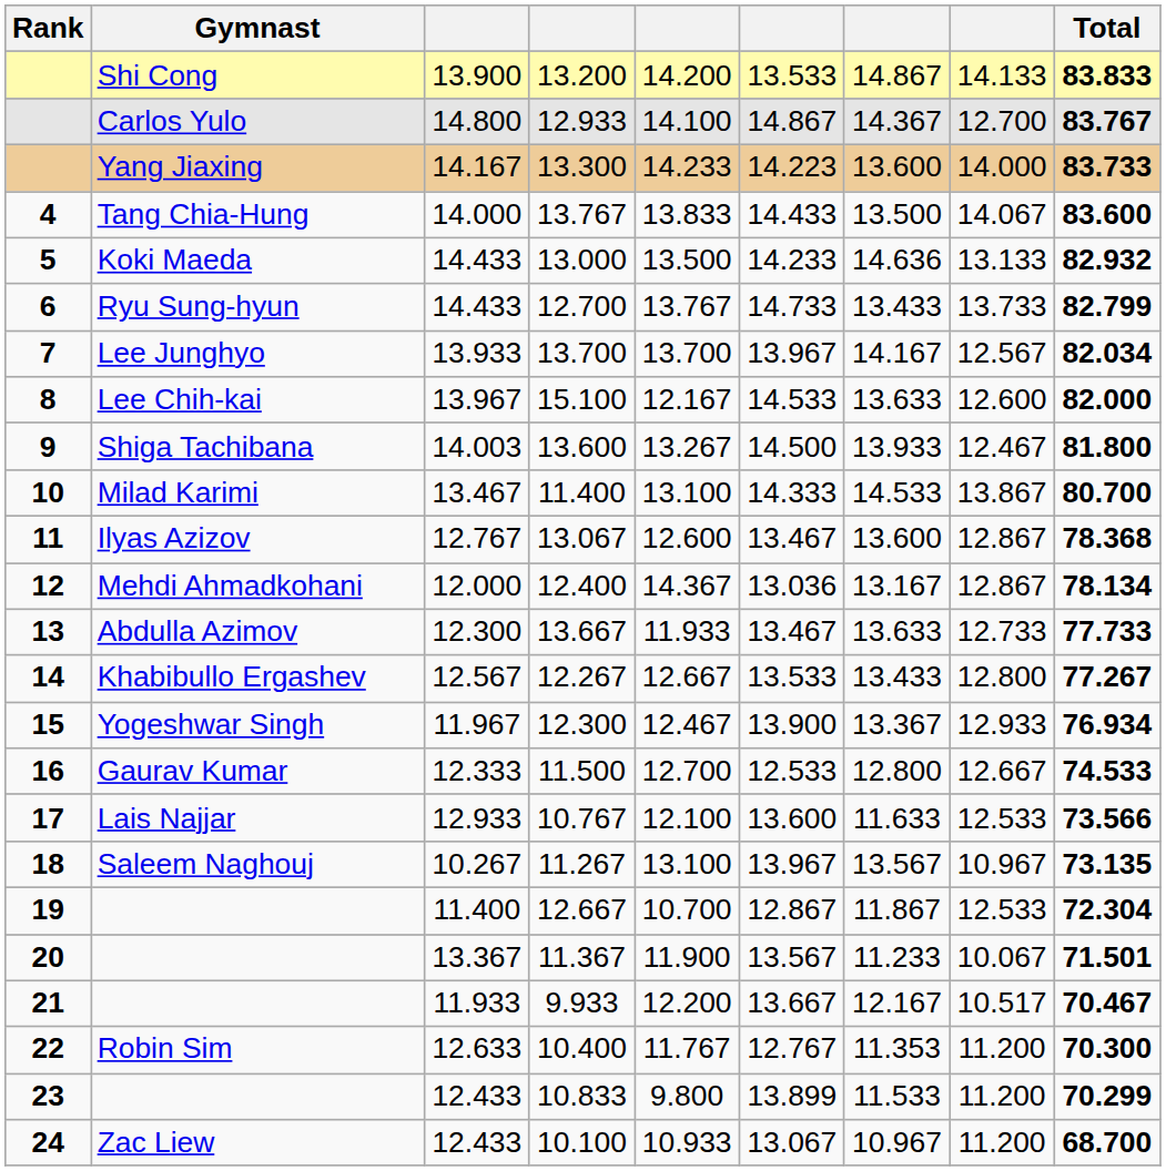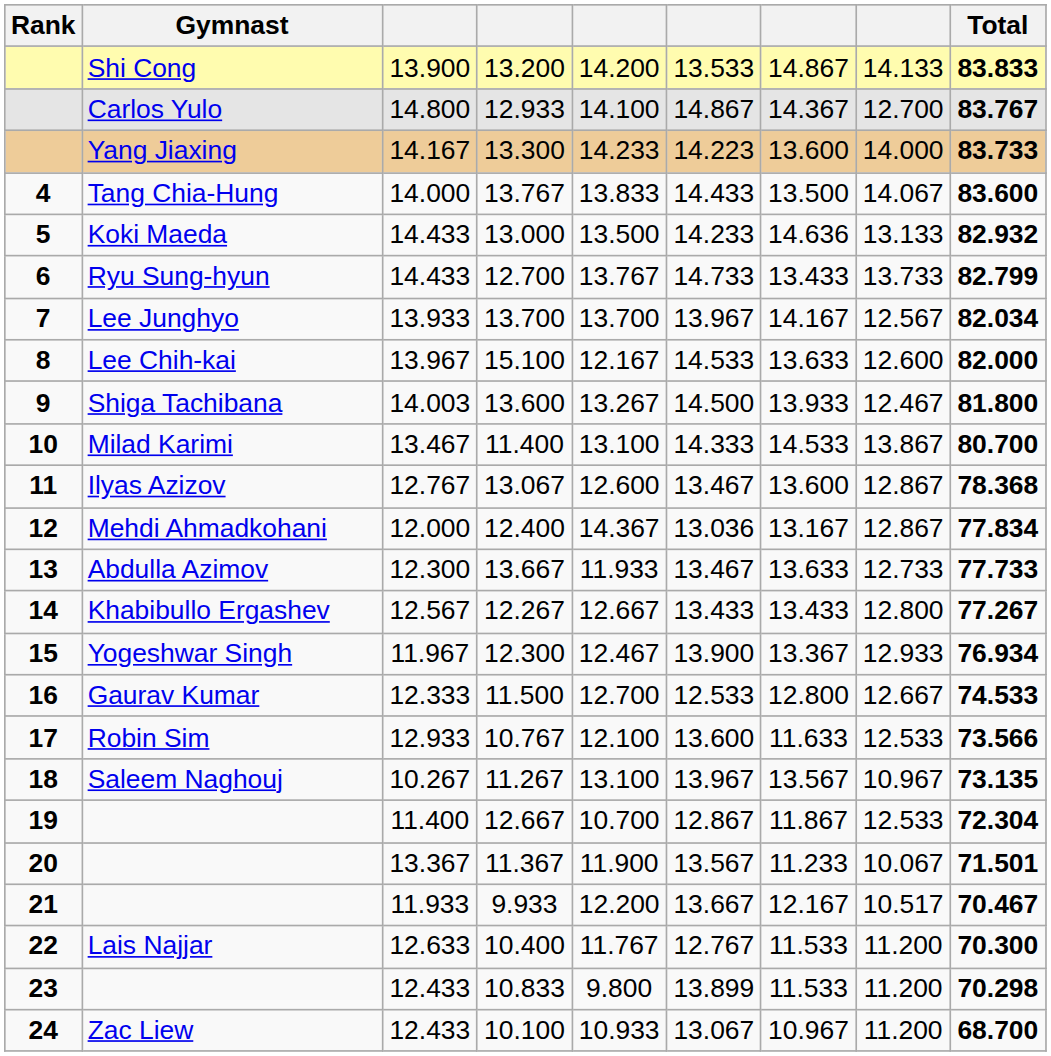 <table class="wikitable sortable" style="text-align:center; font-size:100%">
 <tr>
 <th scope="col" style="width:15px;">Rank</th>
 <th scope="col" style="width:175px;">Gymnast</th>
 <th scope="col" style="width:50px;"></th>
 <th scope="col" style="width:50px;"></th>
 <th scope="col" style="width:50px;"></th>
 <th scope="col" style="width:50px;"></th>
 <th scope="col" style="width:50px;"></th>
 <th scope="col" style="width:50px;"></th>
 <th scope="col" style="width:50px;">Total</th>
 </tr>
 <tr style="background:#fffcaf;">
 <td style="text-align:center" scope="row"><strong></strong></td>
 <td style="text-align:left;"> <a href='#'>Shi Cong</a></td>
 <td>13.900</td>
 <td>13.200</td>
 <td>14.200</td>
 <td>13.533</td>
 <td>14.867</td>
 <td>14.133</td>
 <td><strong>83.833</strong></td>
 </tr>
 <tr style="background:#e5e5e5;">
 <td style="text-align:center" scope="row"><strong></strong></td>
 <td style="text-align:left;"> <a href='#'>Carlos Yulo</a></td>
 <td>14.800</td>
 <td>12.933</td>
 <td>14.100</td>
 <td>14.867</td>
 <td>14.367</td>
 <td>12.700</td>
 <td><strong>83.767</strong></td>
 </tr>
 <tr style="background:#ec9;">
 <td style="text-align:center" scope="row"><strong></strong></td>
 <td style="text-align:left;"> <a href='#'>Yang Jiaxing</a></td>
 <td>14.167</td>
 <td>13.300</td>
 <td>14.233</td>
 <td>14.223</td>
 <td>13.600</td>
 <td>14.000</td>
 <td><strong>83.733</strong></td>
 </tr>
 <tr>
 <td scope="row" style="text-align:center;"><strong>4</strong></td>
 <td style="text-align:left;"> <a href='#'>Tang Chia-Hung</a></td>
 <td>14.000</td>
 <td>13.767</td>
 <td>13.833</td>
 <td>14.433</td>
 <td>13.500</td>
 <td>14.067</td>
 <td><strong>83.600</strong></td>
 </tr>
 <tr>
 <td scope="row" style="text-align:center;"><strong>5</strong></td>
 <td style="text-align:left;"> <a href='#'>Koki Maeda</a></td>
 <td>14.433</td>
 <td>13.000</td>
 <td>13.500</td>
 <td>14.233</td>
 <td>14.636</td>
 <td>13.133</td>
 <td><strong>82.932</strong></td>
 </tr>
 <tr>
 <td scope="row" style="text-align:center;"><strong>6</strong></td>
 <td style="text-align:left;"> <a href='#'>Ryu Sung-hyun</a></td>
 <td>14.433</td>
 <td>12.700</td>
 <td>13.767</td>
 <td>14.733</td>
 <td>13.433</td>
 <td>13.733</td>
 <td><strong>82.799</strong></td>
 </tr>
 <tr>
 <td scope="row" style="text-align:center;"><strong>7</strong></td>
 <td style="text-align:left;"> <a href='#'>Lee Junghyo</a></td>
 <td>13.933</td>
 <td>13.700</td>
 <td>13.700</td>
 <td>13.967</td>
 <td>14.167</td>
 <td>12.567</td>
 <td><strong>82.034</strong></td>
 </tr>
 <tr>
 <td scope="row" style="text-align:center;"><strong>8</strong></td>
 <td style="text-align:left;"> <a href='#'>Lee Chih-kai</a></td>
 <td>13.967</td>
 <td>15.100</td>
 <td>12.167</td>
 <td>14.533</td>
 <td>13.633</td>
 <td>12.600</td>
 <td><strong>82.000</strong></td>
 </tr>
 <tr>
 <td scope="row" style="text-align:center;"><strong>9</strong></td>
 <td style="text-align:left;"> <a href='#'>Shiga Tachibana</a></td>
 <td>14.003</td>
 <td>13.600</td>
 <td>13.267</td>
 <td>14.500</td>
 <td>13.933</td>
 <td>12.467</td>
 <td><strong>81.800</strong></td>
 </tr>
 <tr>
 <td scope="row" style="text-align:center;"><strong>10</strong></td>
 <td style="text-align:left;"> <a href='#'>Milad Karimi</a></td>
 <td>13.467</td>
 <td>11.400</td>
 <td>13.100</td>
 <td>14.333</td>
 <td>14.533</td>
 <td>13.867</td>
 <td><strong>80.700</strong></td>
 </tr>
 <tr>
 <td scope="row" style="text-align:center;"><strong>11</strong></td>
 <td style="text-align:left;"> <a href='#'>Ilyas Azizov</a></td>
 <td>12.767</td>
 <td>13.067</td>
 <td>12.600</td>
 <td>13.467</td>
 <td>13.600</td>
 <td>12.867</td>
 <td><strong>78.368</strong></td>
 </tr>
 <tr>
 <td scope="row" style="text-align:center;"><strong>12</strong></td>
 <td style="text-align:left;"> <a href='#'>Mehdi Ahmadkohani</a></td>
 <td>12.000</td>
 <td>12.400</td>
 <td>14.367</td>
 <td>13.036</td>
 <td>13.167</td>
 <td>12.867</td>
-<td><strong>78.134</strong></td>
+<td><strong>77.834</strong></td>
 </tr>
 <tr>
 <td scope="row" style="text-align:center;"><strong>13</strong></td>
 <td style="text-align:left;"> <a href='#'>Abdulla Azimov</a></td>
 <td>12.300</td>
 <td>13.667</td>
 <td>11.933</td>
 <td>13.467</td>
 <td>13.633</td>
 <td>12.733</td>
 <td><strong>77.733</strong></td>
 </tr>
 <tr>
 <td scope="row" style="text-align:center;"><strong>14</strong></td>
 <td style="text-align:left;"> <a href='#'>Khabibullo Ergashev</a></td>
 <td>12.567</td>
 <td>12.267</td>
 <td>12.667</td>
-<td>13.533</td>
+<td>13.433</td>
 <td>13.433</td>
 <td>12.800</td>
 <td><strong>77.267</strong></td>
 </tr>
 <tr>
 <td scope="row" style="text-align:center;"><strong>15</strong></td>
 <td style="text-align:left;"> <a href='#'>Yogeshwar Singh</a></td>
 <td>11.967</td>
 <td>12.300</td>
 <td>12.467</td>
 <td>13.900</td>
 <td>13.367</td>
 <td>12.933</td>
 <td><strong>76.934</strong></td>
 </tr>
 <tr>
 <td scope="row" style="text-align:center;"><strong>16</strong></td>
 <td style="text-align:left;"> <a href='#'>Gaurav Kumar</a></td>
 <td>12.333</td>
 <td>11.500</td>
 <td>12.700</td>
 <td>12.533</td>
 <td>12.800</td>
 <td>12.667</td>
 <td><strong>74.533</strong></td>
 </tr>
 <tr>
 <td scope="row" style="text-align:center;"><strong>17</strong></td>
-<td style="text-align:left;"> <a href='#'>Lais Najjar</a></td>
+<td style="text-align:left;"> <a href='#'>Robin Sim</a></td>
 <td>12.933</td>
 <td>10.767</td>
 <td>12.100</td>
 <td>13.600</td>
 <td>11.633</td>
 <td>12.533</td>
 <td><strong>73.566</strong></td>
 </tr>
 <tr>
 <td scope="row" style="text-align:center;"><strong>18</strong></td>
 <td style="text-align:left;"> <a href='#'>Saleem Naghouj</a></td>
 <td>10.267</td>
 <td>11.267</td>
 <td>13.100</td>
 <td>13.967</td>
 <td>13.567</td>
 <td>10.967</td>
 <td><strong>73.135</strong></td>
 </tr>
 <tr>
 <td scope="row" style="text-align:center;"><strong>19</strong></td>
 <td style="text-align:left;"></td>
 <td>11.400</td>
 <td>12.667</td>
 <td>10.700</td>
 <td>12.867</td>
 <td>11.867</td>
 <td>12.533</td>
 <td><strong>72.304</strong></td>
 </tr>
 <tr>
 <td scope="row" style="text-align:center;"><strong>20</strong></td>
 <td style="text-align:left;"></td>
 <td>13.367</td>
 <td>11.367</td>
 <td>11.900</td>
 <td>13.567</td>
 <td>11.233</td>
 <td>10.067</td>
 <td><strong>71.501</strong></td>
 </tr>
 <tr>
 <td scope="row" style="text-align:center;"><strong>21</strong></td>
 <td style="text-align:left;"></td>
 <td>11.933</td>
 <td>9.933</td>
 <td>12.200</td>
 <td>13.667</td>
 <td>12.167</td>
 <td>10.517</td>
 <td><strong>70.467</strong></td>
 </tr>
 <tr>
 <td scope="row" style="text-align:center;"><strong>22</strong></td>
-<td style="text-align:left;"> <a href='#'>Robin Sim</a></td>
+<td style="text-align:left;"> <a href='#'>Lais Najjar</a></td>
 <td>12.633</td>
 <td>10.400</td>
 <td>11.767</td>
 <td>12.767</td>
-<td>11.353</td>
+<td>11.533</td>
 <td>11.200</td>
 <td><strong>70.300</strong></td>
 </tr>
 <tr>
 <td scope="row" style="text-align:center;"><strong>23</strong></td>
 <td style="text-align:left;"></td>
 <td>12.433</td>
 <td>10.833</td>
 <td>9.800</td>
 <td>13.899</td>
 <td>11.533</td>
 <td>11.200</td>
-<td><strong>70.299</strong></td>
+<td><strong>70.298</strong></td>
 </tr>
 <tr>
 <td scope="row" style="text-align:center;"><strong>24</strong></td>
 <td style="text-align:left;"> <a href='#'>Zac Liew</a></td>
 <td>12.433</td>
 <td>10.100</td>
 <td>10.933</td>
 <td>13.067</td>
 <td>10.967</td>
 <td>11.200</td>
 <td><strong>68.700</strong></td>
 </tr>
 </table>
